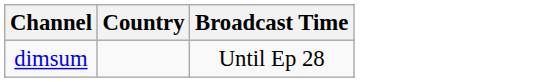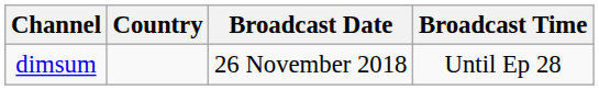 <table class="wikitable" style="text-align:center">
 <tr>
 <th>Channel</th>
 <th>Country</th>
+<th>Broadcast Date</th>
 <th>Broadcast Time</th>
 </tr>
 <tr>
 <td><a href='#'>dimsum</a></td>
 <td></td>
+<td>26 November 2018</td>
 <td>Until Ep 28</td>
 </tr>
 </table>
